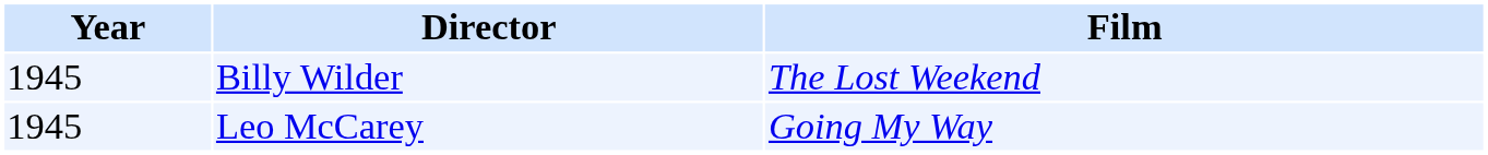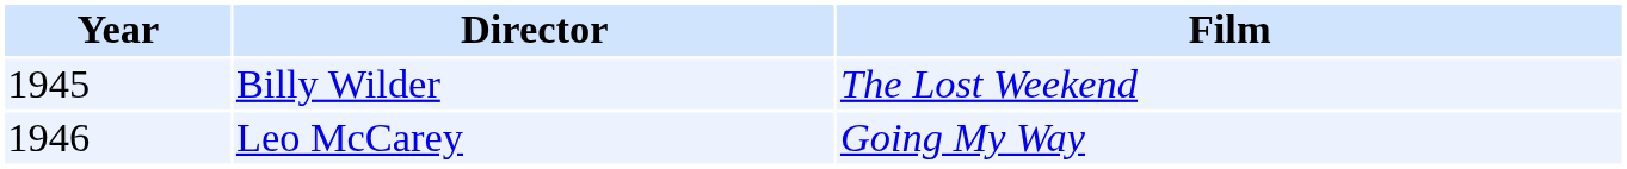 <table cellspacing="1" cellpadding="1" border="0" width="50%">
 <tr bgcolor="#d1e4fd">
 <th>Year</th>
 <th>Director</th>
 <th>Film</th>
 </tr>
 <tr bgcolor=#edf3fe>
 <td>1945</td>
 <td><a href='#'>Billy Wilder</a></td>
 <td><em><a href='#'>The Lost Weekend</a></em></td>
 </tr>
 <tr bgcolor=#edf3fe>
-<td>1945</td>
+<td>1946</td>
 <td><a href='#'>Leo McCarey</a></td>
 <td><em><a href='#'>Going My Way</a></em></td>
 </tr>
 </table>
